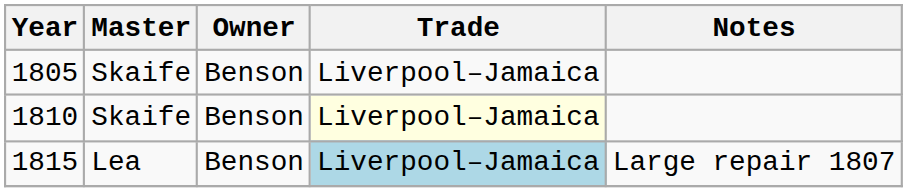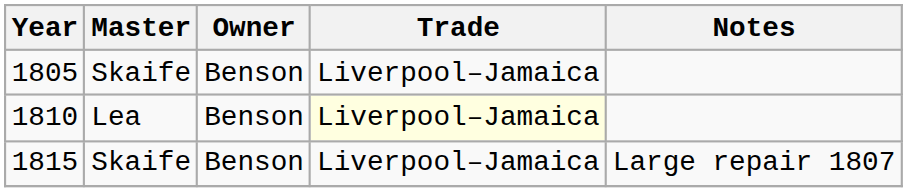 <table class="sortable wikitable">
 <tr>
 <th>Year</th>
 <th>Master</th>
 <th>Owner</th>
 <th>Trade</th>
 <th>Notes</th>
 </tr>
 <tr>
 <td>1805</td>
 <td>Skaife</td>
 <td>Benson</td>
 <td>Liverpool–Jamaica</td>
 <td></td>
 </tr>
 <tr>
 <td>1810</td>
-<td>Skaife</td>
+<td>Lea</td>
 <td>Benson</td>
 <td style="background: lightyellow;">Liverpool–Jamaica</td>
 <td></td>
 </tr>
 <tr>
 <td>1815</td>
-<td>Lea</td>
+<td>Skaife</td>
 <td>Benson</td>
-<td style="background: lightblue;">Liverpool–Jamaica</td>
+<td>Liverpool–Jamaica</td>
 <td>Large repair 1807</td>
 </tr>
 <tr>
 </tr>
 </table>
